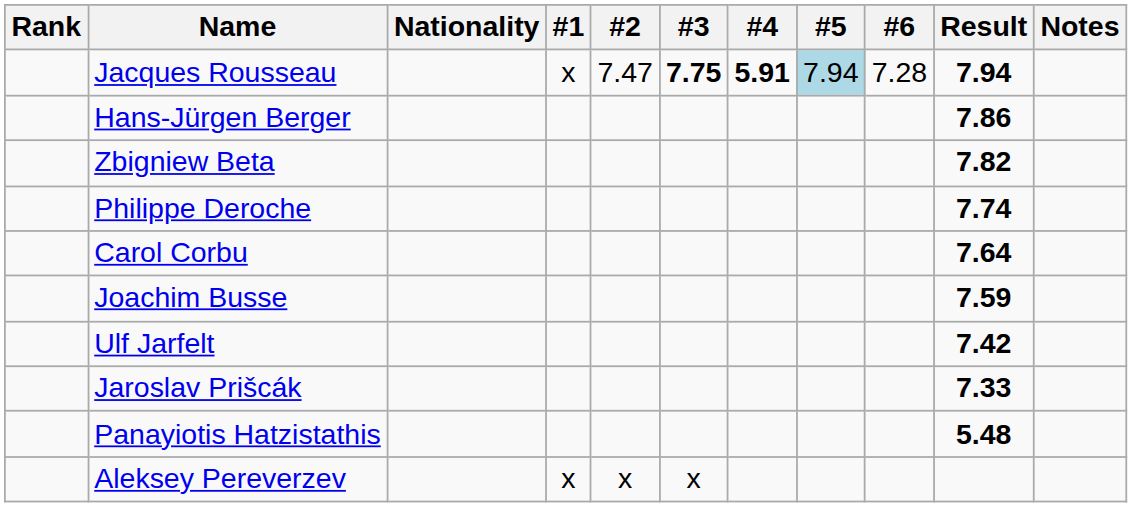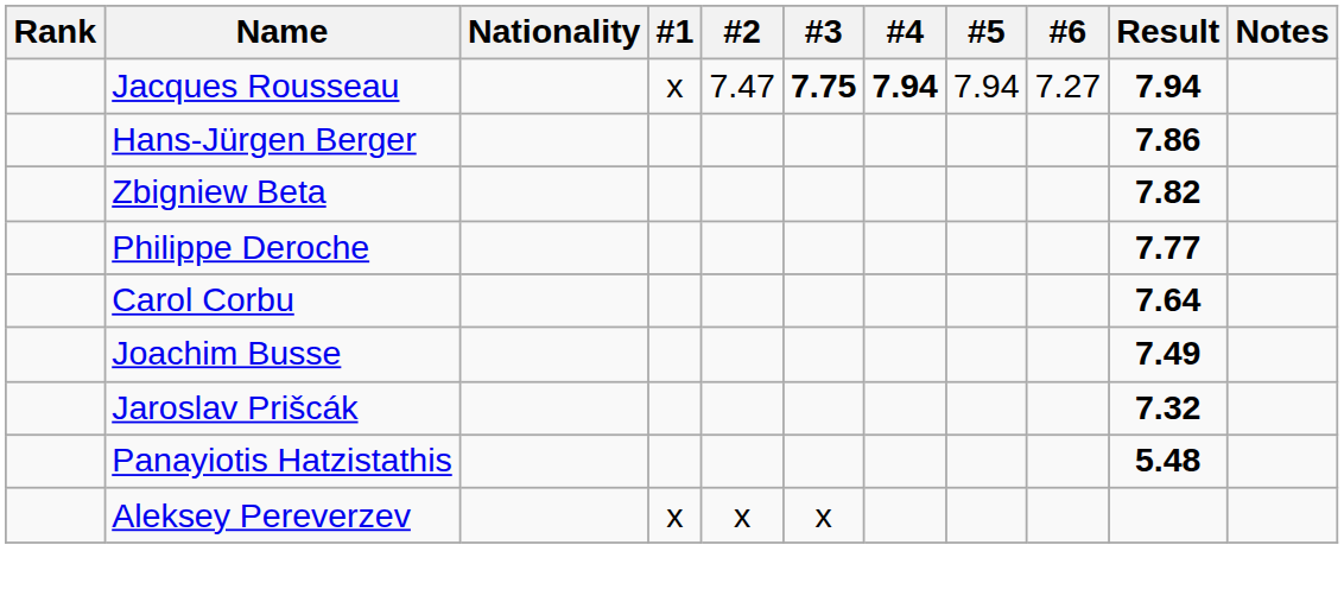 <table class="wikitable sortable" style="text-align:center">
 <tr>
 <th>Rank</th>
 <th>Name</th>
 <th>Nationality</th>
 <th>#1</th>
 <th>#2</th>
 <th>#3</th>
 <th>#4</th>
 <th>#5</th>
 <th>#6</th>
 <th>Result</th>
 <th>Notes</th>
 </tr>
 <tr>
 <td></td>
 <td align="left"><a href='#'>Jacques Rousseau</a></td>
 <td align=left></td>
 <td>x</td>
 <td>7.47</td>
 <td><strong>7.75</strong></td>
-<td><strong>5.91</strong></td>
-<td style="background: lightblue;">7.94</td>
-<td>7.28</td>
+<td><strong>7.94</strong></td>
+<td>7.94</td>
+<td>7.27</td>
 <td><strong>7.94</strong></td>
 <td></td>
 </tr>
 <tr>
 <td></td>
 <td align="left"><a href='#'>Hans-Jürgen Berger</a></td>
 <td align=left></td>
 <td></td>
 <td></td>
 <td></td>
 <td></td>
 <td></td>
 <td></td>
 <td><strong>7.86</strong></td>
 <td></td>
 </tr>
 <tr>
 <td></td>
 <td align="left"><a href='#'>Zbigniew Beta</a></td>
 <td align=left></td>
 <td></td>
 <td></td>
 <td></td>
 <td></td>
 <td></td>
 <td></td>
 <td><strong>7.82</strong></td>
 <td></td>
 </tr>
 <tr>
 <td></td>
 <td align="left"><a href='#'>Philippe Deroche</a></td>
 <td align=left></td>
 <td></td>
 <td></td>
 <td></td>
 <td></td>
 <td></td>
 <td></td>
-<td><strong>7.74</strong></td>
+<td><strong>7.77</strong></td>
 <td></td>
 </tr>
 <tr>
 <td></td>
 <td align="left"><a href='#'>Carol Corbu</a></td>
 <td align=left></td>
 <td></td>
 <td></td>
 <td></td>
 <td></td>
 <td></td>
 <td></td>
 <td><strong>7.64</strong></td>
 <td></td>
 </tr>
 <tr>
 <td></td>
 <td align="left"><a href='#'>Joachim Busse</a></td>
 <td align=left></td>
 <td></td>
 <td></td>
 <td></td>
 <td></td>
 <td></td>
 <td></td>
-<td><strong>7.59</strong></td>
-<td></td>
-</tr>
-<tr>
-<td></td>
-<td align="left"><a href='#'>Ulf Jarfelt</a></td>
-<td align=left></td>
-<td></td>
-<td></td>
-<td></td>
-<td></td>
-<td></td>
-<td></td>
-<td><strong>7.42</strong></td>
+<td><strong>7.49</strong></td>
 <td></td>
 </tr>
 <tr>
 <td></td>
 <td align="left"><a href='#'>Jaroslav Prišcák</a></td>
 <td align=left></td>
 <td></td>
 <td></td>
 <td></td>
 <td></td>
 <td></td>
 <td></td>
-<td><strong>7.33</strong></td>
+<td><strong>7.32</strong></td>
 <td></td>
 </tr>
 <tr>
 <td></td>
 <td align="left"><a href='#'>Panayiotis Hatzistathis</a></td>
 <td align=left></td>
 <td></td>
 <td></td>
 <td></td>
 <td></td>
 <td></td>
 <td></td>
 <td><strong>5.48</strong></td>
 <td></td>
 </tr>
 <tr>
 <td></td>
 <td align="left"><a href='#'>Aleksey Pereverzev</a></td>
 <td align=left></td>
 <td>x</td>
 <td>x</td>
 <td>x</td>
 <td></td>
 <td></td>
 <td></td>
 <td><strong></strong></td>
 <td></td>
 </tr>
 </table>
